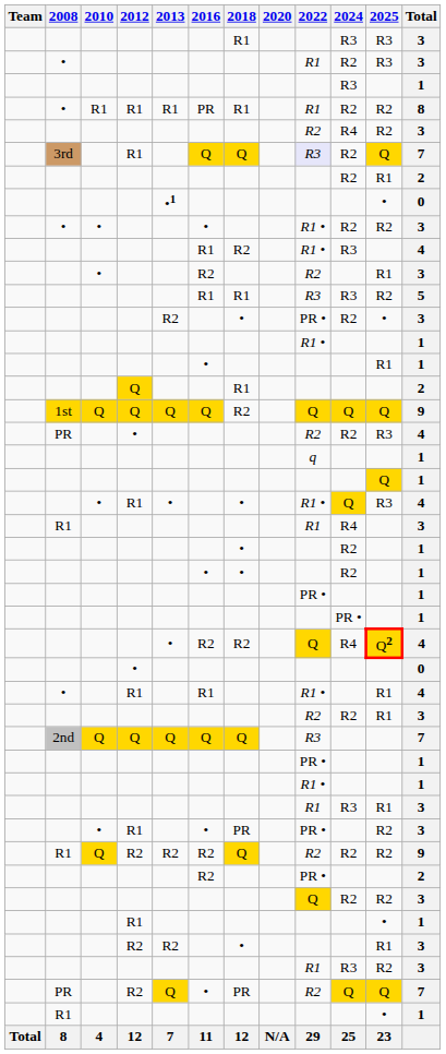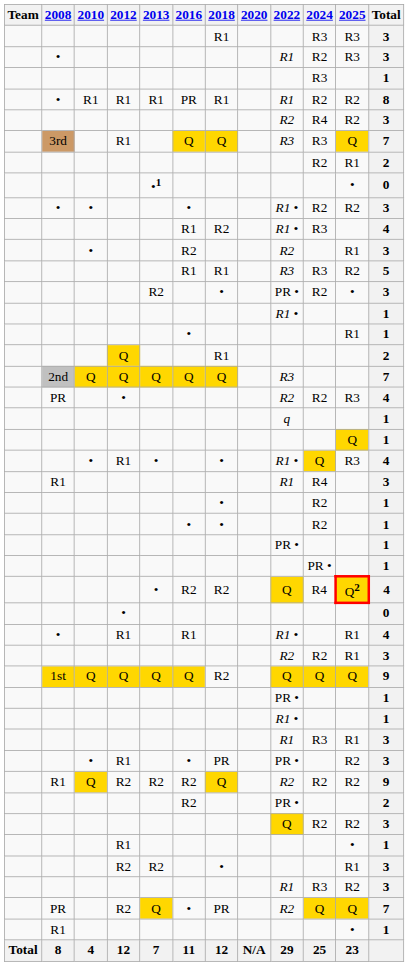 <table class="wikitable">
 <tr style="background:#cccccc;" align=center>
 <th>Team</th>
 <th><a href='#'>2008</a></th>
 <th><a href='#'>2010</a></th>
 <th><a href='#'>2012</a></th>
 <th><a href='#'>2013</a></th>
 <th><a href='#'>2016</a></th>
 <th><a href='#'>2018</a></th>
 <th><a href='#'>2020</a></th>
 <th><a href='#'>2022</a></th>
 <th><a href='#'>2024</a></th>
 <th><a href='#'>2025</a></th>
 <th>Total</th>
 </tr>
 <tr align=center>
 <td align=left></td>
 <td></td>
 <td></td>
 <td></td>
 <td></td>
 <td></td>
 <td>R1</td>
 <td></td>
 <td></td>
 <td>R3</td>
 <td>R3</td>
 <th>3</th>
 </tr>
 <tr align=center>
 <td align=left></td>
 <td>•</td>
 <td></td>
 <td></td>
 <td></td>
 <td></td>
 <td></td>
 <td></td>
 <td><em>R1</em></td>
 <td>R2</td>
 <td>R3</td>
 <th>3</th>
 </tr>
 <tr align=center>
 <td align=left></td>
 <td></td>
 <td></td>
 <td></td>
 <td></td>
 <td></td>
 <td></td>
 <td></td>
 <td></td>
 <td>R3</td>
 <td></td>
 <th>1</th>
 </tr>
 <tr align=center>
 <td align=left></td>
 <td>•</td>
 <td>R1</td>
 <td>R1</td>
 <td>R1</td>
 <td>PR</td>
 <td>R1</td>
 <td></td>
 <td><em>R1</em></td>
 <td>R2</td>
 <td>R2</td>
 <th>8</th>
 </tr>
 <tr align=center>
 <td align=left></td>
 <td></td>
 <td></td>
 <td></td>
 <td></td>
 <td></td>
 <td></td>
 <td></td>
 <td><em>R2</em></td>
 <td>R4</td>
 <td>R2</td>
 <th>3</th>
 </tr>
 <tr align=center>
 <td align=left></td>
 <td bgcolor=#cc9966>3rd</td>
 <td></td>
 <td>R1</td>
 <td></td>
 <td bgcolor=gold>Q</td>
 <td bgcolor=gold>Q</td>
 <td></td>
-<td style="background: lavender;"><em>R3</em></td>
-<td>R2</td>
+<td><em>R3</em></td>
+<td>R3</td>
 <td bgcolor=gold>Q</td>
 <th>7</th>
 </tr>
 <tr align=center>
 <td align=left></td>
 <td></td>
 <td></td>
 <td></td>
 <td></td>
 <td></td>
 <td></td>
 <td></td>
 <td></td>
 <td>R2</td>
 <td>R1</td>
 <th>2</th>
 </tr>
 <tr align=center>
 <td align=left></td>
 <td></td>
 <td></td>
 <td></td>
 <td>•<sup><strong>1</strong></sup></td>
 <td></td>
 <td></td>
 <td></td>
 <td></td>
 <td></td>
 <td>•</td>
 <th>0</th>
 </tr>
 <tr align=center>
 <td align=left></td>
 <td>•</td>
 <td>•</td>
 <td></td>
 <td></td>
 <td>•</td>
 <td></td>
 <td></td>
 <td><em>R1 •</em></td>
 <td>R2</td>
 <td>R2</td>
 <th>3</th>
 </tr>
 <tr align=center>
 <td align=left></td>
 <td></td>
 <td></td>
 <td></td>
 <td></td>
 <td>R1</td>
 <td>R2</td>
 <td></td>
 <td><em>R1 •</em></td>
 <td>R3</td>
 <td></td>
 <th>4</th>
 </tr>
 <tr align=center>
 <td align=left></td>
 <td></td>
 <td>•</td>
 <td></td>
 <td></td>
 <td>R2</td>
 <td></td>
 <td></td>
 <td><em>R2</em></td>
 <td></td>
 <td>R1</td>
 <th>3</th>
 </tr>
 <tr align=center>
 <td align=left></td>
 <td></td>
 <td></td>
 <td></td>
 <td></td>
 <td>R1</td>
 <td>R1</td>
 <td></td>
 <td><em>R3</em></td>
 <td>R3</td>
 <td>R2</td>
 <th>5</th>
 </tr>
 <tr align=center>
 <td align=left></td>
 <td></td>
 <td></td>
 <td></td>
 <td>R2</td>
 <td></td>
 <td>•</td>
 <td></td>
 <td>PR •</td>
 <td>R2</td>
 <td>•</td>
 <th>3</th>
 </tr>
 <tr align=center>
 <td align=left></td>
 <td></td>
 <td></td>
 <td></td>
 <td></td>
 <td></td>
 <td></td>
 <td></td>
 <td><em>R1 •</em></td>
 <td></td>
 <td></td>
 <th>1</th>
 </tr>
 <tr align=center>
 <td align=left></td>
 <td></td>
 <td></td>
 <td></td>
 <td></td>
 <td>•</td>
 <td></td>
 <td></td>
 <td></td>
 <td></td>
 <td>R1</td>
 <th>1</th>
 </tr>
 <tr align=center>
 <td align=left></td>
 <td></td>
 <td></td>
 <td bgcolor=gold>Q</td>
 <td></td>
 <td></td>
 <td>R1</td>
 <td></td>
 <td></td>
 <td></td>
 <td></td>
 <th>2</th>
 </tr>
 <tr align=center>
 <td align=left></td>
-<td bgcolor=gold>1st</td>
+<td bgcolor=silver>2nd</td>
 <td bgcolor=gold>Q</td>
 <td bgcolor=gold>Q</td>
 <td bgcolor=gold>Q</td>
 <td bgcolor=gold>Q</td>
-<td>R2</td>
+<td bgcolor=gold>Q</td>
 <td></td>
-<td bgcolor=gold>Q</td>
-<td bgcolor=gold>Q</td>
-<td bgcolor=gold>Q</td>
-<th>9</th>
+<td><em>R3</em></td>
+<td></td>
+<td></td>
+<th>7</th>
 </tr>
 <tr align=center>
 <td align=left></td>
 <td>PR</td>
 <td></td>
 <td>•</td>
 <td></td>
 <td></td>
 <td></td>
 <td></td>
 <td><em>R2</em></td>
 <td>R2</td>
 <td>R3</td>
 <th>4</th>
 </tr>
 <tr align=center>
 <td align=left></td>
 <td></td>
 <td></td>
 <td></td>
 <td></td>
 <td></td>
 <td></td>
 <td></td>
 <td><em>q</em></td>
 <td></td>
 <td></td>
 <th>1</th>
 </tr>
 <tr align=center>
 <td align=left></td>
 <td></td>
 <td></td>
 <td></td>
 <td></td>
 <td></td>
 <td></td>
 <td></td>
 <td></td>
 <td></td>
 <td bgcolor=gold>Q</td>
 <th>1</th>
 </tr>
 <tr align=center>
 <td align=left></td>
 <td></td>
 <td>•</td>
 <td>R1</td>
 <td>•</td>
 <td></td>
 <td>•</td>
 <td></td>
 <td><em>R1 •</em></td>
 <td bgcolor=gold>Q</td>
 <td>R3</td>
 <th>4</th>
 </tr>
 <tr align=center>
 <td align=left></td>
 <td>R1</td>
 <td></td>
 <td></td>
 <td></td>
 <td></td>
 <td></td>
 <td></td>
 <td><em>R1</em></td>
 <td>R4</td>
 <td></td>
 <th>3</th>
 </tr>
 <tr align=center>
 <td align=left></td>
 <td></td>
 <td></td>
 <td></td>
 <td></td>
 <td></td>
 <td>•</td>
 <td></td>
 <td></td>
 <td>R2</td>
 <td></td>
 <th>1</th>
 </tr>
 <tr align=center>
 <td align=left></td>
 <td></td>
 <td></td>
 <td></td>
 <td></td>
 <td>•</td>
 <td>•</td>
 <td></td>
 <td></td>
 <td>R2</td>
 <td></td>
 <th>1</th>
 </tr>
 <tr align=center>
 <td align=left></td>
 <td></td>
 <td></td>
 <td></td>
 <td></td>
 <td></td>
 <td></td>
 <td></td>
 <td>PR •</td>
 <td></td>
 <td></td>
 <th>1</th>
 </tr>
 <tr align=center>
 <td align=left></td>
 <td></td>
 <td></td>
 <td></td>
 <td></td>
 <td></td>
 <td></td>
 <td></td>
 <td></td>
 <td>PR •</td>
 <td></td>
 <th>1</th>
 </tr>
 <tr align=center>
 <td align=left></td>
 <td></td>
 <td></td>
 <td></td>
 <td>•</td>
 <td>R2</td>
 <td>R2</td>
 <td></td>
 <td bgcolor=gold>Q</td>
 <td>R4</td>
 <td style="border: 3px solid red" bgcolor=gold>Q<sup><strong>2</strong></sup></td>
 <th>4</th>
 </tr>
 <tr align=center>
 <td align=left></td>
 <td></td>
 <td></td>
 <td>•</td>
 <td></td>
 <td></td>
 <td></td>
 <td></td>
 <td></td>
 <td></td>
 <td></td>
 <th>0</th>
 </tr>
 <tr align=center>
 <td align=left></td>
 <td>•</td>
 <td></td>
 <td>R1</td>
 <td></td>
 <td>R1</td>
 <td></td>
 <td></td>
 <td><em>R1 •</em></td>
 <td></td>
 <td>R1</td>
 <th>4</th>
 </tr>
 <tr align=center>
 <td align=left></td>
 <td></td>
 <td></td>
 <td></td>
 <td></td>
 <td></td>
 <td></td>
 <td></td>
 <td><em>R2</em></td>
 <td>R2</td>
 <td>R1</td>
 <th>3</th>
 </tr>
 <tr align=center>
 <td align=left></td>
-<td bgcolor=silver>2nd</td>
+<td bgcolor=gold>1st</td>
 <td bgcolor=gold>Q</td>
 <td bgcolor=gold>Q</td>
 <td bgcolor=gold>Q</td>
 <td bgcolor=gold>Q</td>
+<td>R2</td>
+<td></td>
 <td bgcolor=gold>Q</td>
-<td></td>
-<td><em>R3</em></td>
-<td></td>
-<td></td>
-<th>7</th>
+<td bgcolor=gold>Q</td>
+<td bgcolor=gold>Q</td>
+<th>9</th>
 </tr>
 <tr align=center>
 <td align=left></td>
 <td></td>
 <td></td>
 <td></td>
 <td></td>
 <td></td>
 <td></td>
 <td></td>
 <td>PR •</td>
 <td></td>
 <td></td>
 <th>1</th>
 </tr>
 <tr align=center>
 <td align=left></td>
 <td></td>
 <td></td>
 <td></td>
 <td></td>
 <td></td>
 <td></td>
 <td></td>
 <td><em>R1 •</em></td>
 <td></td>
 <td></td>
 <th>1</th>
 </tr>
 <tr align=center>
 <td align=left></td>
 <td></td>
 <td></td>
 <td></td>
 <td></td>
 <td></td>
 <td></td>
 <td></td>
 <td><em>R1</em></td>
 <td>R3</td>
 <td>R1</td>
 <th>3</th>
 </tr>
 <tr align=center>
 <td align=left></td>
 <td></td>
 <td>•</td>
 <td>R1</td>
 <td></td>
 <td>•</td>
 <td>PR</td>
 <td></td>
 <td>PR •</td>
 <td></td>
 <td>R2</td>
 <th>3</th>
 </tr>
 <tr align=center>
 <td align=left></td>
 <td>R1</td>
 <td bgcolor=gold>Q</td>
 <td>R2</td>
 <td>R2</td>
 <td>R2</td>
 <td bgcolor=gold>Q</td>
 <td></td>
 <td><em>R2</em></td>
 <td>R2</td>
 <td>R2</td>
 <th>9</th>
 </tr>
 <tr align=center>
 <td align=left></td>
 <td></td>
 <td></td>
 <td></td>
 <td></td>
 <td>R2</td>
 <td></td>
 <td></td>
 <td>PR •</td>
 <td></td>
 <td></td>
 <th>2</th>
 </tr>
 <tr align=center>
 <td align=left></td>
 <td></td>
 <td></td>
 <td></td>
 <td></td>
 <td></td>
 <td></td>
 <td></td>
 <td bgcolor=gold>Q</td>
 <td>R2</td>
 <td>R2</td>
 <th>3</th>
 </tr>
 <tr align=center>
 <td align=left></td>
 <td></td>
 <td></td>
 <td>R1</td>
 <td></td>
 <td></td>
 <td></td>
 <td></td>
 <td></td>
 <td></td>
 <td>•</td>
 <th>1</th>
 </tr>
 <tr align=center>
 <td align=left></td>
 <td></td>
 <td></td>
 <td>R2</td>
 <td>R2</td>
 <td></td>
 <td>•</td>
 <td></td>
 <td></td>
 <td></td>
 <td>R1</td>
 <th>3</th>
 </tr>
 <tr align=center>
 <td align=left></td>
 <td></td>
 <td></td>
 <td></td>
 <td></td>
 <td></td>
 <td></td>
 <td></td>
 <td><em>R1</em></td>
 <td>R3</td>
 <td>R2</td>
 <th>3</th>
 </tr>
 <tr align=center>
 <td align=left></td>
 <td>PR</td>
 <td></td>
 <td>R2</td>
 <td bgcolor=gold>Q</td>
 <td>•</td>
 <td>PR</td>
 <td></td>
 <td><em>R2</em></td>
 <td bgcolor=gold>Q</td>
 <td bgcolor=gold>Q</td>
 <th>7</th>
 </tr>
 <tr align=center>
 <td align=left></td>
 <td>R1</td>
 <td></td>
 <td></td>
 <td></td>
 <td></td>
 <td></td>
 <td></td>
 <td></td>
 <td></td>
 <td>•</td>
 <th>1</th>
 </tr>
 <tr>
 <th>Total</th>
 <th>8</th>
 <th>4</th>
 <th>12</th>
 <th>7</th>
 <th>11</th>
 <th>12</th>
 <th>N/A</th>
 <th>29</th>
 <th>25</th>
 <th>23</th>
 <th></th>
 </tr>
 </table>
